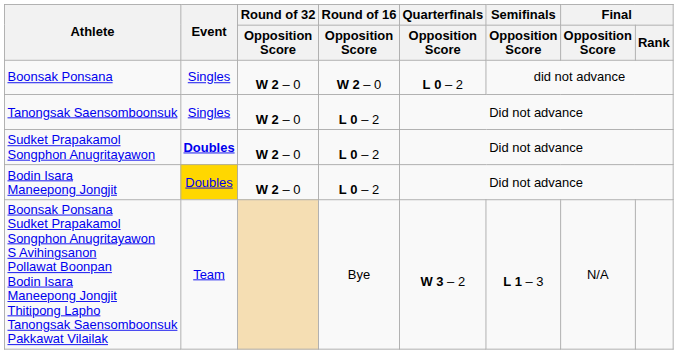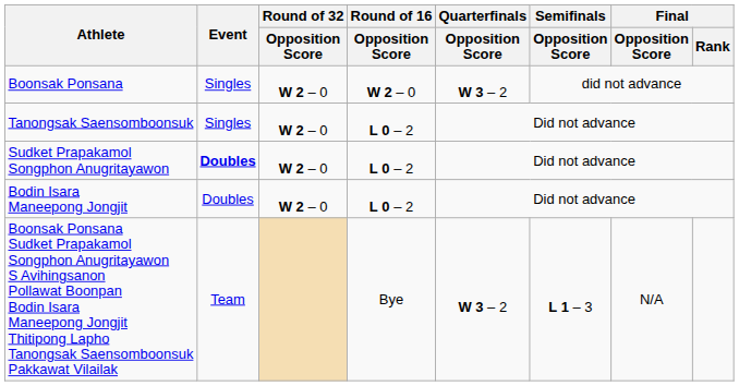 <table class=wikitable style="font-size:90%; text-align:center">
 <tr>
 <th rowspan="2">Athlete</th>
 <th rowspan="2">Event</th>
 <th>Round of 32</th>
 <th>Round of 16</th>
 <th>Quarterfinals</th>
 <th>Semifinals</th>
 <th colspan="2">Final</th>
 </tr>
 <tr>
 <th>Opposition<br>Score</th>
 <th>Opposition<br>Score</th>
 <th>Opposition<br>Score</th>
 <th>Opposition<br>Score</th>
 <th>Opposition<br>Score</th>
 <th>Rank</th>
 </tr>
 <tr>
 <td align=left><a href='#'>Boonsak Ponsana</a></td>
 <td><a href='#'>Singles</a></td>
 <td><br><strong>W</strong> <strong>2</strong> – 0</td>
 <td><br><strong>W</strong> <strong>2</strong> – 0</td>
-<td><br><strong>L</strong> <strong>0</strong> – 2</td>
+<td> <br><strong>W</strong> <strong>3</strong> – 2</td>
 <td colspan="3">did not advance</td>
 </tr>
 <tr>
 <td align=left><a href='#'>Tanongsak Saensomboonsuk</a></td>
 <td><a href='#'>Singles</a></td>
 <td><br><strong>W</strong> <strong>2</strong> – 0</td>
 <td><br><strong>L</strong> <strong>0</strong> – 2</td>
 <td colspan="4">Did not advance</td>
 </tr>
 <tr>
 <td align=left><a href='#'>Sudket Prapakamol</a><br> <a href='#'>Songphon Anugritayawon</a></td>
 <td><strong><a href='#'>Doubles</a></strong></td>
 <td><br><strong>W</strong> <strong>2</strong> – 0</td>
 <td><br><strong>L</strong> <strong>0</strong> – 2</td>
 <td colspan="4">Did not advance</td>
 </tr>
 <tr>
 <td align=left><a href='#'>Bodin Isara</a> <br> <a href='#'>Maneepong Jongjit</a></td>
-<td style="background: gold;"><a href='#'>Doubles</a></td>
+<td><a href='#'>Doubles</a></td>
 <td><br><strong>W</strong> <strong>2</strong>  – 0</td>
 <td><br><strong>L</strong> <strong>0</strong> – 2</td>
 <td colspan="4">Did not advance</td>
 </tr>
 <tr>
 <td align=left><a href='#'>Boonsak Ponsana</a> <br> <a href='#'>Sudket Prapakamol</a> <br> <a href='#'>Songphon Anugritayawon</a><br><a href='#'>S Avihingsanon</a><br><a href='#'>Pollawat Boonpan</a> <br> <a href='#'>Bodin Isara</a><br><a href='#'>Maneepong Jongjit</a> <br> <a href='#'>Thitipong Lapho</a> <br> <a href='#'>Tanongsak Saensomboonsuk</a> <br> <a href='#'>Pakkawat Vilailak</a></td>
 <td><a href='#'>Team</a></td>
 <td bgcolor=wheat></td>
 <td>Bye</td>
 <td> <br><strong>W</strong> <strong>3</strong> – 2</td>
 <td> <br><strong>L</strong> <strong>1</strong> – 3</td>
 <td>N/A</td>
 <td></td>
 </tr>
 </table>
